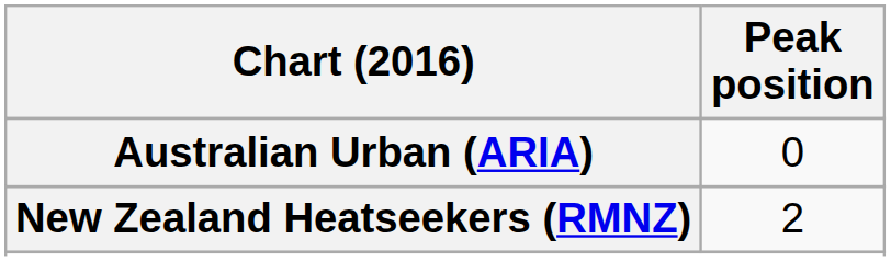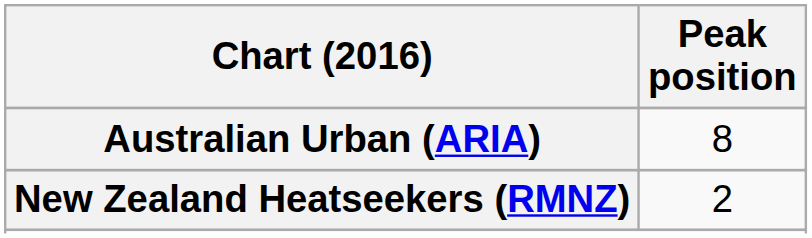 <table class="wikitable sortable plainrowheaders" style="text-align:center">
 <tr>
 <th scope="col">Chart (2016)</th>
 <th scope="col">Peak<br>position</th>
 </tr>
 <tr>
 </tr>
 <tr>
 <th scope="row">Australian Urban (<a href='#'>ARIA</a>)</th>
-<td>0</td>
+<td>8</td>
 </tr>
 <tr>
 </tr>
 <tr>
 </tr>
 <tr>
 <th scope="row">New Zealand Heatseekers (<a href='#'>RMNZ</a>)</th>
 <td>2</td>
 </tr>
 <tr>
 </tr>
 <tr>
 </tr>
 <tr>
 </tr>
 <tr>
 </tr>
 <tr>
 </tr>
 </table>
